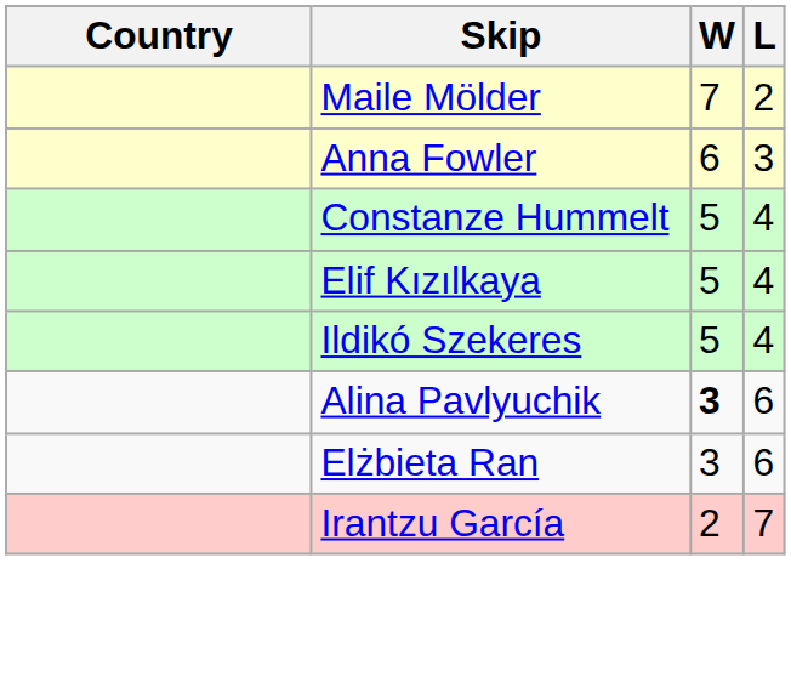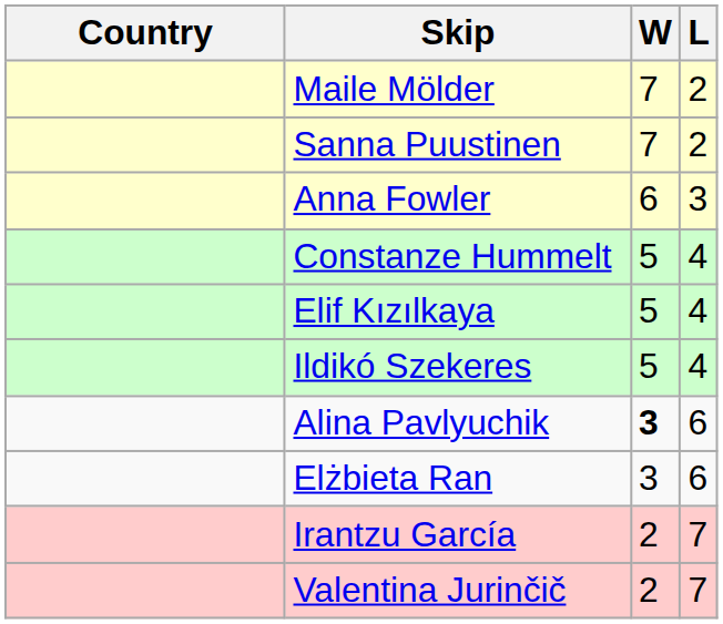 <table class=wikitable>
 <tr>
 <th width=120>Country</th>
 <th width=150>Skip</th>
 <th>W</th>
 <th>L</th>
 </tr>
 <tr bgcolor=#ffffcc>
 <td></td>
 <td><a href='#'>Maile Mölder</a></td>
+<td>7</td>
+<td>2</td>
+</tr>
+<tr bgcolor=#ffffcc>
+<td></td>
+<td><a href='#'>Sanna Puustinen</a></td>
 <td>7</td>
 <td>2</td>
 </tr>
 <tr bgcolor=#ffffcc>
 <td></td>
 <td><a href='#'>Anna Fowler</a></td>
 <td>6</td>
 <td>3</td>
 </tr>
 <tr bgcolor=#ccffcc>
 <td></td>
 <td><a href='#'>Constanze Hummelt</a></td>
 <td>5</td>
 <td>4</td>
 </tr>
 <tr bgcolor=#ccffcc>
 <td></td>
 <td><a href='#'>Elif Kızılkaya</a></td>
 <td>5</td>
 <td>4</td>
 </tr>
 <tr bgcolor=#ccffcc>
 <td></td>
 <td><a href='#'>Ildikó Szekeres</a></td>
 <td>5</td>
 <td>4</td>
 </tr>
 <tr>
 <td></td>
 <td><a href='#'>Alina Pavlyuchik</a></td>
 <td><strong>3</strong></td>
 <td>6</td>
 </tr>
 <tr>
 <td></td>
 <td><a href='#'>Elżbieta Ran</a></td>
 <td>3</td>
 <td>6</td>
 </tr>
 <tr bgcolor=#ffcccc>
 <td></td>
 <td><a href='#'>Irantzu García</a></td>
 <td>2</td>
 <td>7</td>
 </tr>
+<tr bgcolor=#ffcccc>
+<td></td>
+<td><a href='#'>Valentina Jurinčič</a></td>
+<td>2</td>
+<td>7</td>
+</tr>
 </table>
